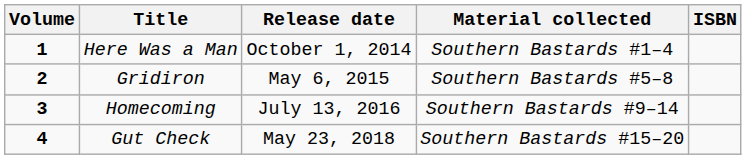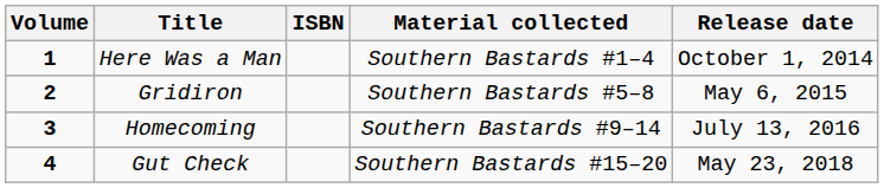 <table class="wikitable" style="text-align: center">
 <tr>
 <th>Volume</th>
 <th>Title</th>
+<th>ISBN</th>
+<th>Material collected</th>
 <th>Release date</th>
-<th>Material collected</th>
-<th>ISBN</th>
 </tr>
 <tr>
 <td><strong>1</strong></td>
 <td><em>Here Was a Man</em></td>
+<td></td>
+<td><em>Southern Bastards</em> #1–4</td>
 <td>October 1, 2014</td>
-<td><em>Southern Bastards</em> #1–4</td>
-<td></td>
 </tr>
 <tr>
 <td><strong>2</strong></td>
 <td><em>Gridiron</em></td>
+<td></td>
+<td><em>Southern Bastards</em> #5–8</td>
 <td>May 6, 2015</td>
-<td><em>Southern Bastards</em> #5–8</td>
-<td></td>
 </tr>
 <tr>
 <td><strong>3</strong></td>
 <td><em>Homecoming</em></td>
+<td></td>
+<td><em>Southern Bastards</em> #9–14</td>
 <td>July 13, 2016</td>
-<td><em>Southern Bastards</em> #9–14</td>
-<td></td>
 </tr>
 <tr>
 <td><strong>4</strong></td>
 <td><em>Gut Check</em></td>
+<td></td>
+<td><em>Southern Bastards</em> #15–20</td>
 <td>May 23, 2018</td>
-<td><em>Southern Bastards</em> #15–20</td>
-<td></td>
 </tr>
 </table>
